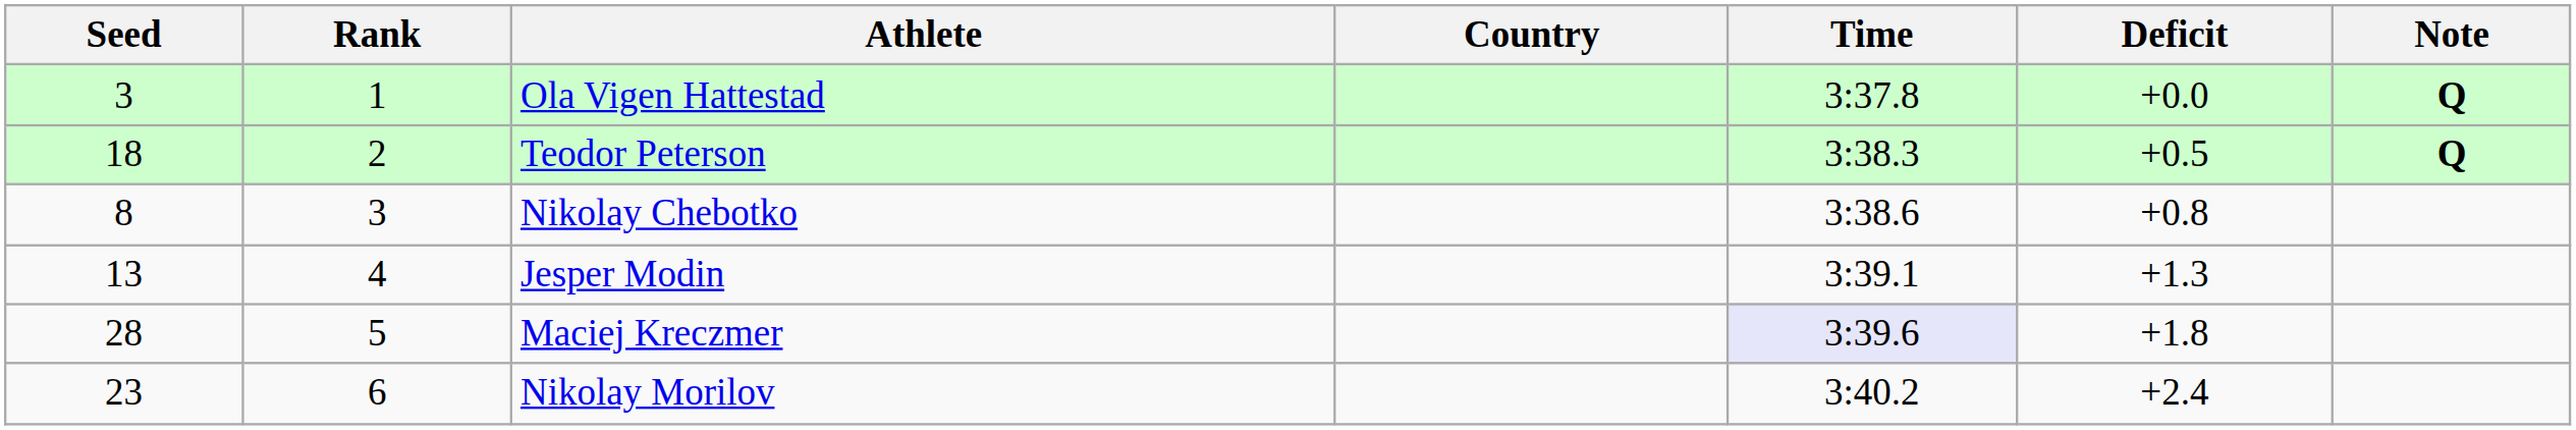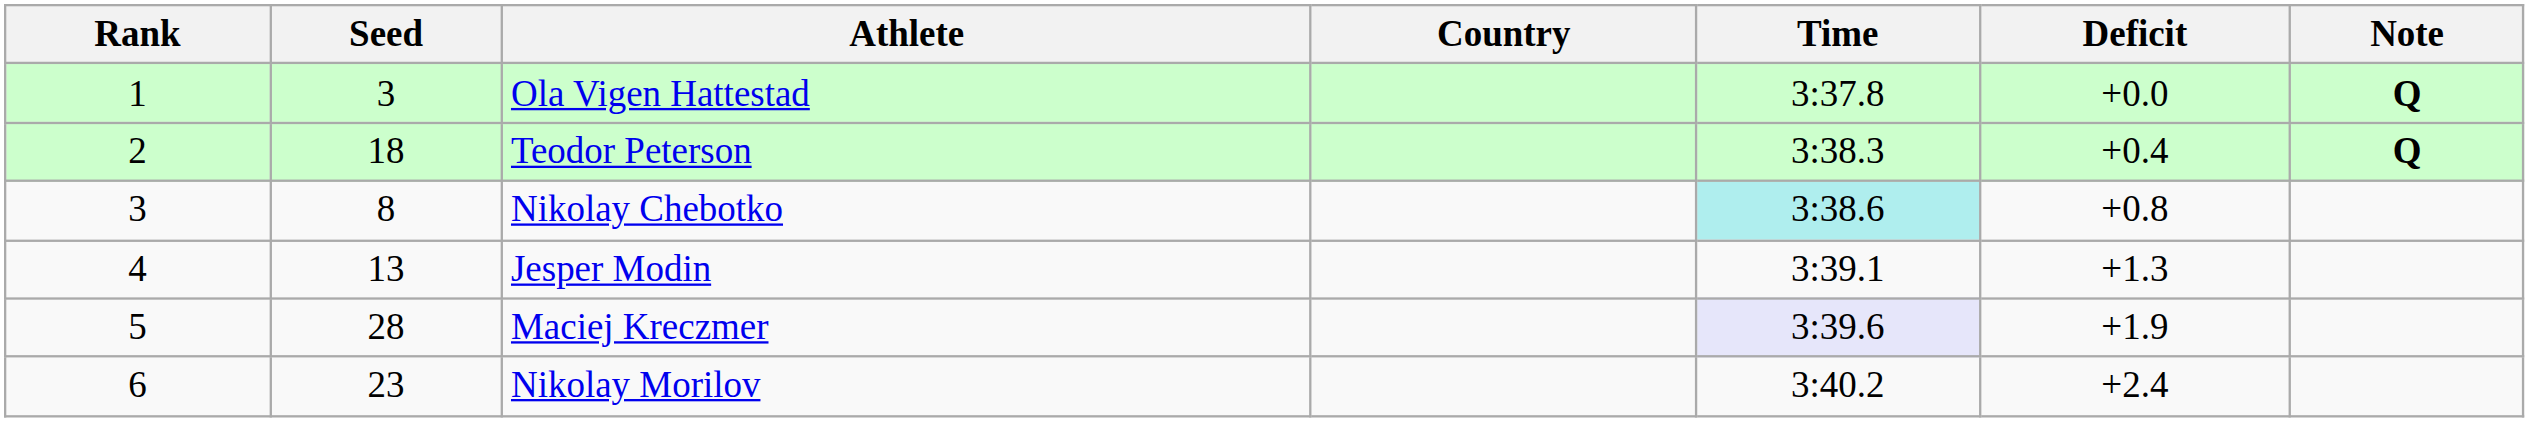 <table class="wikitable sortable" style="text-align:center" width=55%>
 <tr>
+<th>Rank</th>
 <th>Seed</th>
-<th>Rank</th>
 <th>Athlete</th>
 <th>Country</th>
 <th>Time</th>
 <th>Deficit</th>
 <th>Note</th>
 </tr>
 <tr bgcolor="#ccffcc">
+<td>1</td>
 <td>3</td>
-<td>1</td>
 <td align="left"><a href='#'>Ola Vigen Hattestad</a></td>
 <td align="left"></td>
 <td>3:37.8</td>
 <td>+0.0</td>
 <td><strong>Q</strong></td>
 </tr>
 <tr bgcolor="#ccffcc">
+<td>2</td>
 <td>18</td>
-<td>2</td>
 <td align="left"><a href='#'>Teodor Peterson</a></td>
 <td align="left"></td>
 <td>3:38.3</td>
-<td>+0.5</td>
+<td>+0.4</td>
 <td><strong>Q</strong></td>
 </tr>
 <tr>
+<td>3</td>
 <td>8</td>
-<td>3</td>
 <td align="left"><a href='#'>Nikolay Chebotko</a></td>
 <td align="left"></td>
-<td>3:38.6</td>
+<td style="background: paleturquoise;">3:38.6</td>
 <td>+0.8</td>
 <td></td>
 </tr>
 <tr>
+<td>4</td>
 <td>13</td>
-<td>4</td>
 <td align="left"><a href='#'>Jesper Modin</a></td>
 <td align="left"></td>
 <td>3:39.1</td>
 <td>+1.3</td>
 <td></td>
 </tr>
 <tr>
+<td>5</td>
 <td>28</td>
-<td>5</td>
 <td align="left"><a href='#'>Maciej Kreczmer</a></td>
 <td align="left"></td>
 <td style="background: lavender;">3:39.6</td>
-<td>+1.8</td>
+<td>+1.9</td>
 <td></td>
 </tr>
 <tr>
+<td>6</td>
 <td>23</td>
-<td>6</td>
 <td align="left"><a href='#'>Nikolay Morilov</a></td>
 <td align="left"></td>
 <td>3:40.2</td>
 <td>+2.4</td>
 <td></td>
 </tr>
 </table>
